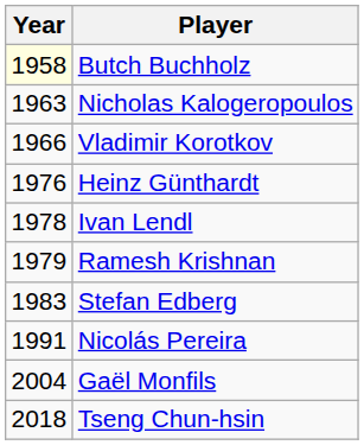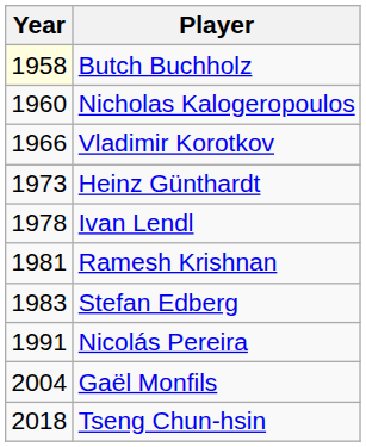 <table class="wikitable sortable" style="text-align:center;">
 <tr>
 <th>Year</th>
 <th>Player</th>
 </tr>
 <tr>
 <td style="background: lightyellow;">1958</td>
 <td style="text-align:left;"> <a href='#'>Butch Buchholz</a></td>
 </tr>
 <tr>
-<td>1963</td>
+<td>1960</td>
 <td style="text-align:left;"> <a href='#'>Nicholas Kalogeropoulos</a></td>
 </tr>
 <tr>
 <td>1966</td>
 <td style="text-align:left;"> <a href='#'>Vladimir Korotkov</a></td>
 </tr>
 <tr>
-<td>1976</td>
+<td>1973</td>
 <td style="text-align:left;"> <a href='#'>Heinz Günthardt</a></td>
 </tr>
 <tr>
 <td>1978</td>
 <td style="text-align:left;"> <a href='#'>Ivan Lendl</a></td>
 </tr>
 <tr>
-<td>1979</td>
+<td>1981</td>
 <td style="text-align:left;"> <a href='#'>Ramesh Krishnan</a></td>
 </tr>
 <tr>
 <td>1983</td>
 <td style="text-align:left;"> <a href='#'>Stefan Edberg</a></td>
 </tr>
 <tr>
 <td>1991</td>
 <td style="text-align:left;"> <a href='#'>Nicolás Pereira</a></td>
 </tr>
 <tr>
 <td>2004</td>
 <td style="text-align:left;"> <a href='#'>Gaël Monfils</a></td>
 </tr>
 <tr>
 <td>2018</td>
 <td style="text-align:left;"> <a href='#'>Tseng Chun-hsin</a></td>
 </tr>
 </table>
